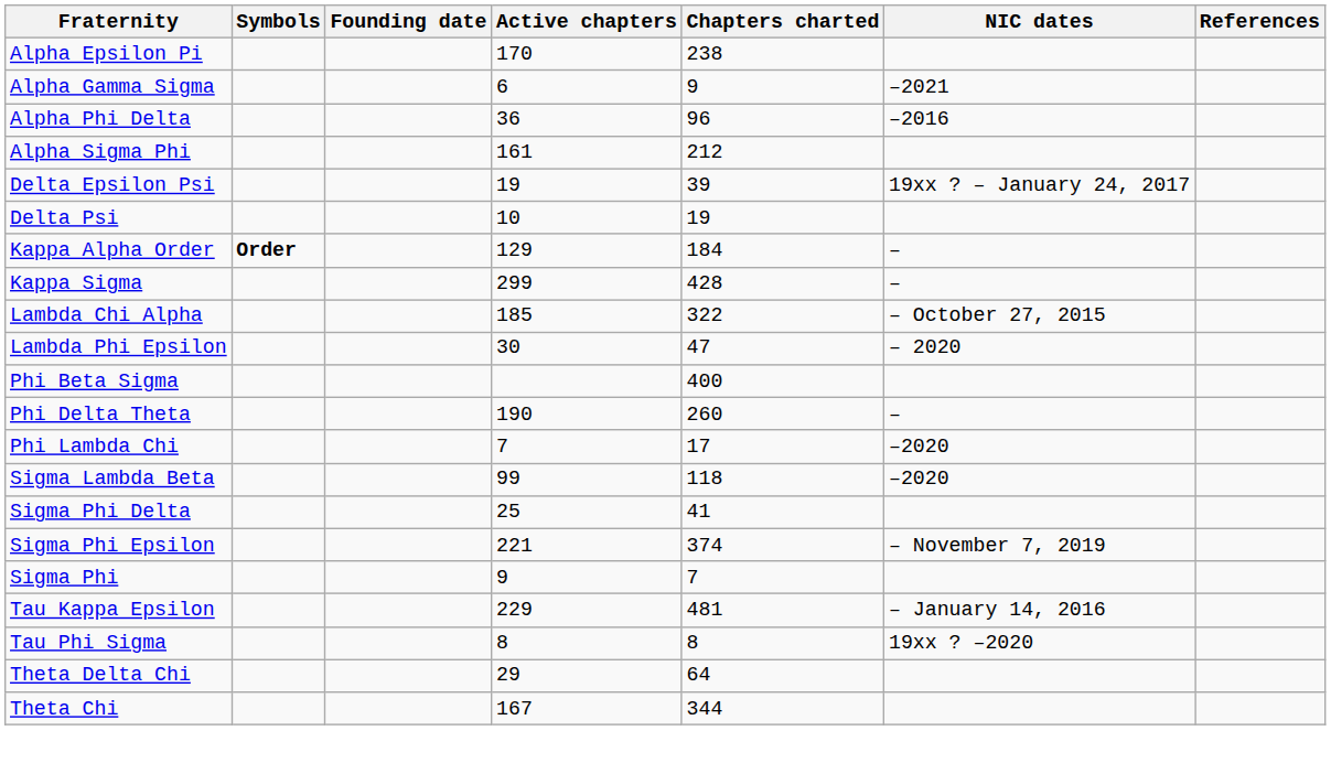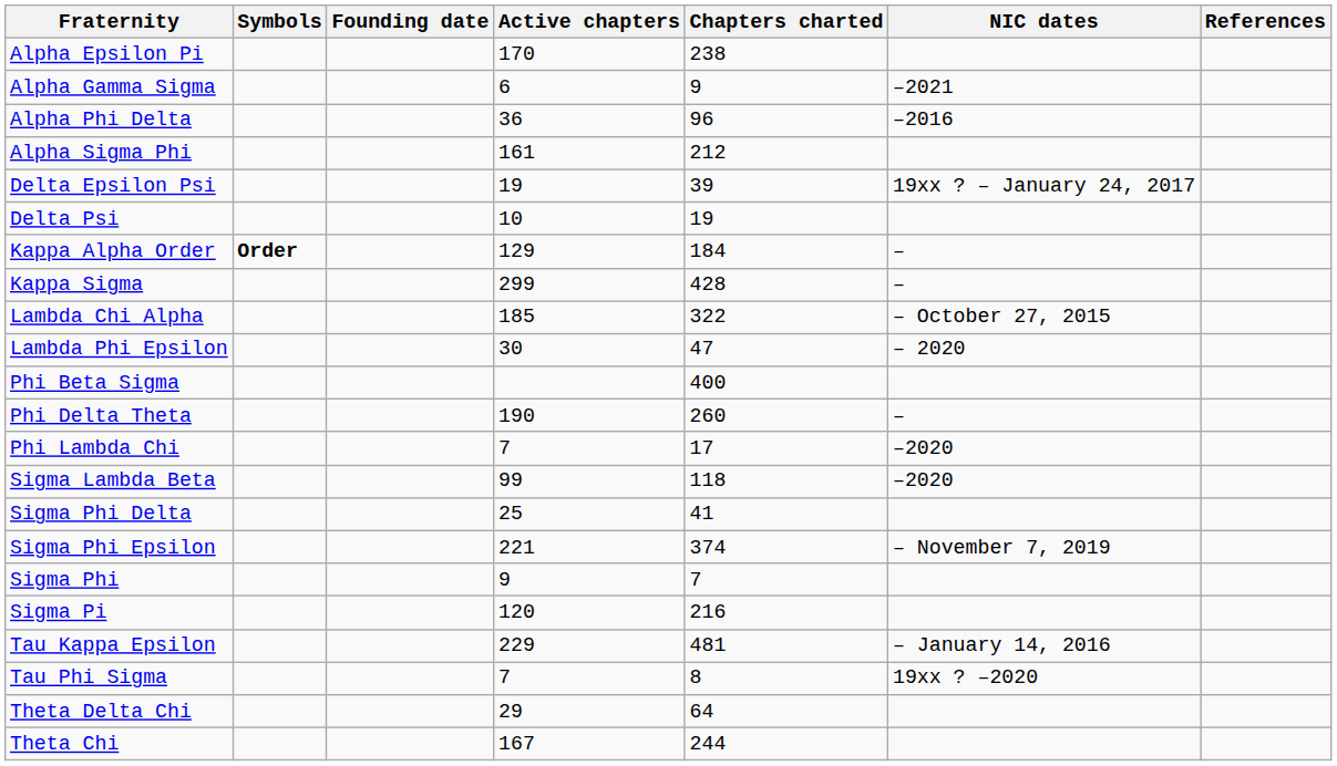 <table class="wikitable sortable">
 <tr>
 <th>Fraternity</th>
 <th>Symbols</th>
 <th>Founding date</th>
 <th>Active chapters</th>
 <th>Chapters charted</th>
 <th>NIC dates</th>
 <th>References</th>
 </tr>
 <tr>
 <td><a href='#'>Alpha Epsilon Pi</a></td>
 <td><strong></strong></td>
 <td></td>
 <td>170</td>
 <td>238</td>
 <td></td>
 <td></td>
 </tr>
 <tr>
 <td><a href='#'>Alpha Gamma Sigma</a></td>
 <td><strong></strong></td>
 <td></td>
 <td>6</td>
 <td>9</td>
 <td> –2021</td>
 <td></td>
 </tr>
 <tr>
 <td><a href='#'>Alpha Phi Delta</a></td>
 <td><strong></strong></td>
 <td></td>
 <td>36</td>
 <td>96</td>
 <td>–2016</td>
 <td></td>
 </tr>
 <tr>
 <td><a href='#'>Alpha Sigma Phi</a></td>
 <td><strong></strong></td>
 <td></td>
 <td>161</td>
 <td>212</td>
 <td></td>
 <td></td>
 </tr>
 <tr>
 <td><a href='#'>Delta Epsilon Psi</a></td>
 <td><strong></strong></td>
 <td></td>
 <td>19</td>
 <td>39</td>
 <td>19xx ? – January 24, 2017</td>
 <td></td>
 </tr>
 <tr>
 <td><a href='#'>Delta Psi</a></td>
 <td><strong></strong></td>
 <td></td>
 <td>10</td>
 <td>19</td>
 <td></td>
 <td></td>
 </tr>
 <tr>
 <td><a href='#'>Kappa Alpha Order</a></td>
 <td><strong> Order</strong></td>
 <td></td>
 <td>129</td>
 <td>184</td>
 <td> – </td>
 <td></td>
 </tr>
 <tr>
 <td><a href='#'>Kappa Sigma</a></td>
 <td><strong></strong></td>
 <td></td>
 <td>299</td>
 <td>428</td>
 <td> – </td>
 <td></td>
 </tr>
 <tr>
 <td><a href='#'>Lambda Chi Alpha</a></td>
 <td><strong></strong></td>
 <td></td>
 <td>185</td>
 <td>322</td>
 <td> – October 27, 2015</td>
 <td></td>
 </tr>
 <tr>
 <td><a href='#'>Lambda Phi Epsilon</a></td>
 <td><strong></strong></td>
 <td></td>
 <td>30</td>
 <td>47</td>
 <td> –  2020</td>
 <td></td>
 </tr>
 <tr>
 <td><a href='#'>Phi Beta Sigma</a></td>
 <td><strong></strong></td>
 <td></td>
 <td></td>
 <td>400</td>
 <td></td>
 <td></td>
 </tr>
 <tr>
 <td><a href='#'>Phi Delta Theta</a></td>
 <td><strong></strong></td>
 <td></td>
 <td>190</td>
 <td>260</td>
 <td> – </td>
 <td></td>
 </tr>
 <tr>
 <td><a href='#'>Phi Lambda Chi</a></td>
 <td><strong></strong></td>
 <td></td>
 <td>7</td>
 <td>17</td>
 <td>–2020</td>
 <td></td>
 </tr>
 <tr>
 <td><a href='#'>Sigma Lambda Beta</a></td>
 <td><strong></strong></td>
 <td></td>
 <td>99</td>
 <td>118</td>
 <td>–2020</td>
 <td></td>
 </tr>
 <tr>
 <td><a href='#'>Sigma Phi Delta</a></td>
 <td><strong></strong></td>
 <td></td>
 <td>25</td>
 <td>41</td>
 <td></td>
 <td></td>
 </tr>
 <tr>
 <td><a href='#'>Sigma Phi Epsilon</a></td>
 <td><strong></strong></td>
 <td></td>
 <td>221</td>
 <td>374</td>
 <td> – November 7, 2019</td>
 <td></td>
 </tr>
 <tr>
 <td><a href='#'>Sigma Phi</a></td>
 <td><strong></strong></td>
 <td></td>
 <td>9</td>
 <td>7</td>
 <td></td>
 <td></td>
 </tr>
 <tr>
+<td><a href='#'>Sigma Pi</a></td>
+<td><strong></strong></td>
+<td></td>
+<td>120</td>
+<td>216</td>
+<td></td>
+<td></td>
+</tr>
+<tr>
 <td><a href='#'>Tau Kappa Epsilon</a></td>
 <td><strong></strong></td>
 <td></td>
 <td>229</td>
 <td>481</td>
 <td> – January 14, 2016</td>
 <td></td>
 </tr>
 <tr>
 <td><a href='#'>Tau Phi Sigma</a></td>
 <td><strong></strong></td>
 <td></td>
-<td>8</td>
+<td>7</td>
 <td>8</td>
 <td>19xx ? –2020</td>
 <td></td>
 </tr>
 <tr>
 <td><a href='#'>Theta Delta Chi</a></td>
 <td><strong></strong></td>
 <td></td>
 <td>29</td>
 <td>64</td>
 <td></td>
 <td></td>
 </tr>
 <tr>
 <td><a href='#'>Theta Chi</a></td>
 <td><strong></strong></td>
 <td></td>
 <td>167</td>
-<td>344</td>
+<td>244</td>
 <td></td>
 <td></td>
 </tr>
 </table>
